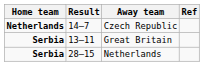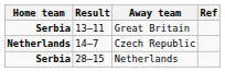 <table class=wikitable>
 <tr>
 <th>Home team</th>
 <th>Result</th>
 <th>Away team</th>
 <th>Ref</th>
+</tr>
+<tr>
+<td align=right> <strong>Serbia</strong></td>
+<td>13–11</td>
+<td> Great Britain</td>
+<td></td>
 </tr>
 <tr>
 <td align=right> <strong>Netherlands</strong></td>
 <td>14–7</td>
 <td> Czech Republic</td>
 <td></td>
 </tr>
 <tr>
 <td align=right> <strong>Serbia</strong></td>
-<td>13–11</td>
-<td> Great Britain</td>
-<td></td>
-</tr>
-<tr>
-<td align=right> <strong>Serbia</strong></td>
 <td>28–15</td>
 <td> Netherlands</td>
 <td></td>
 </tr>
 </table>
